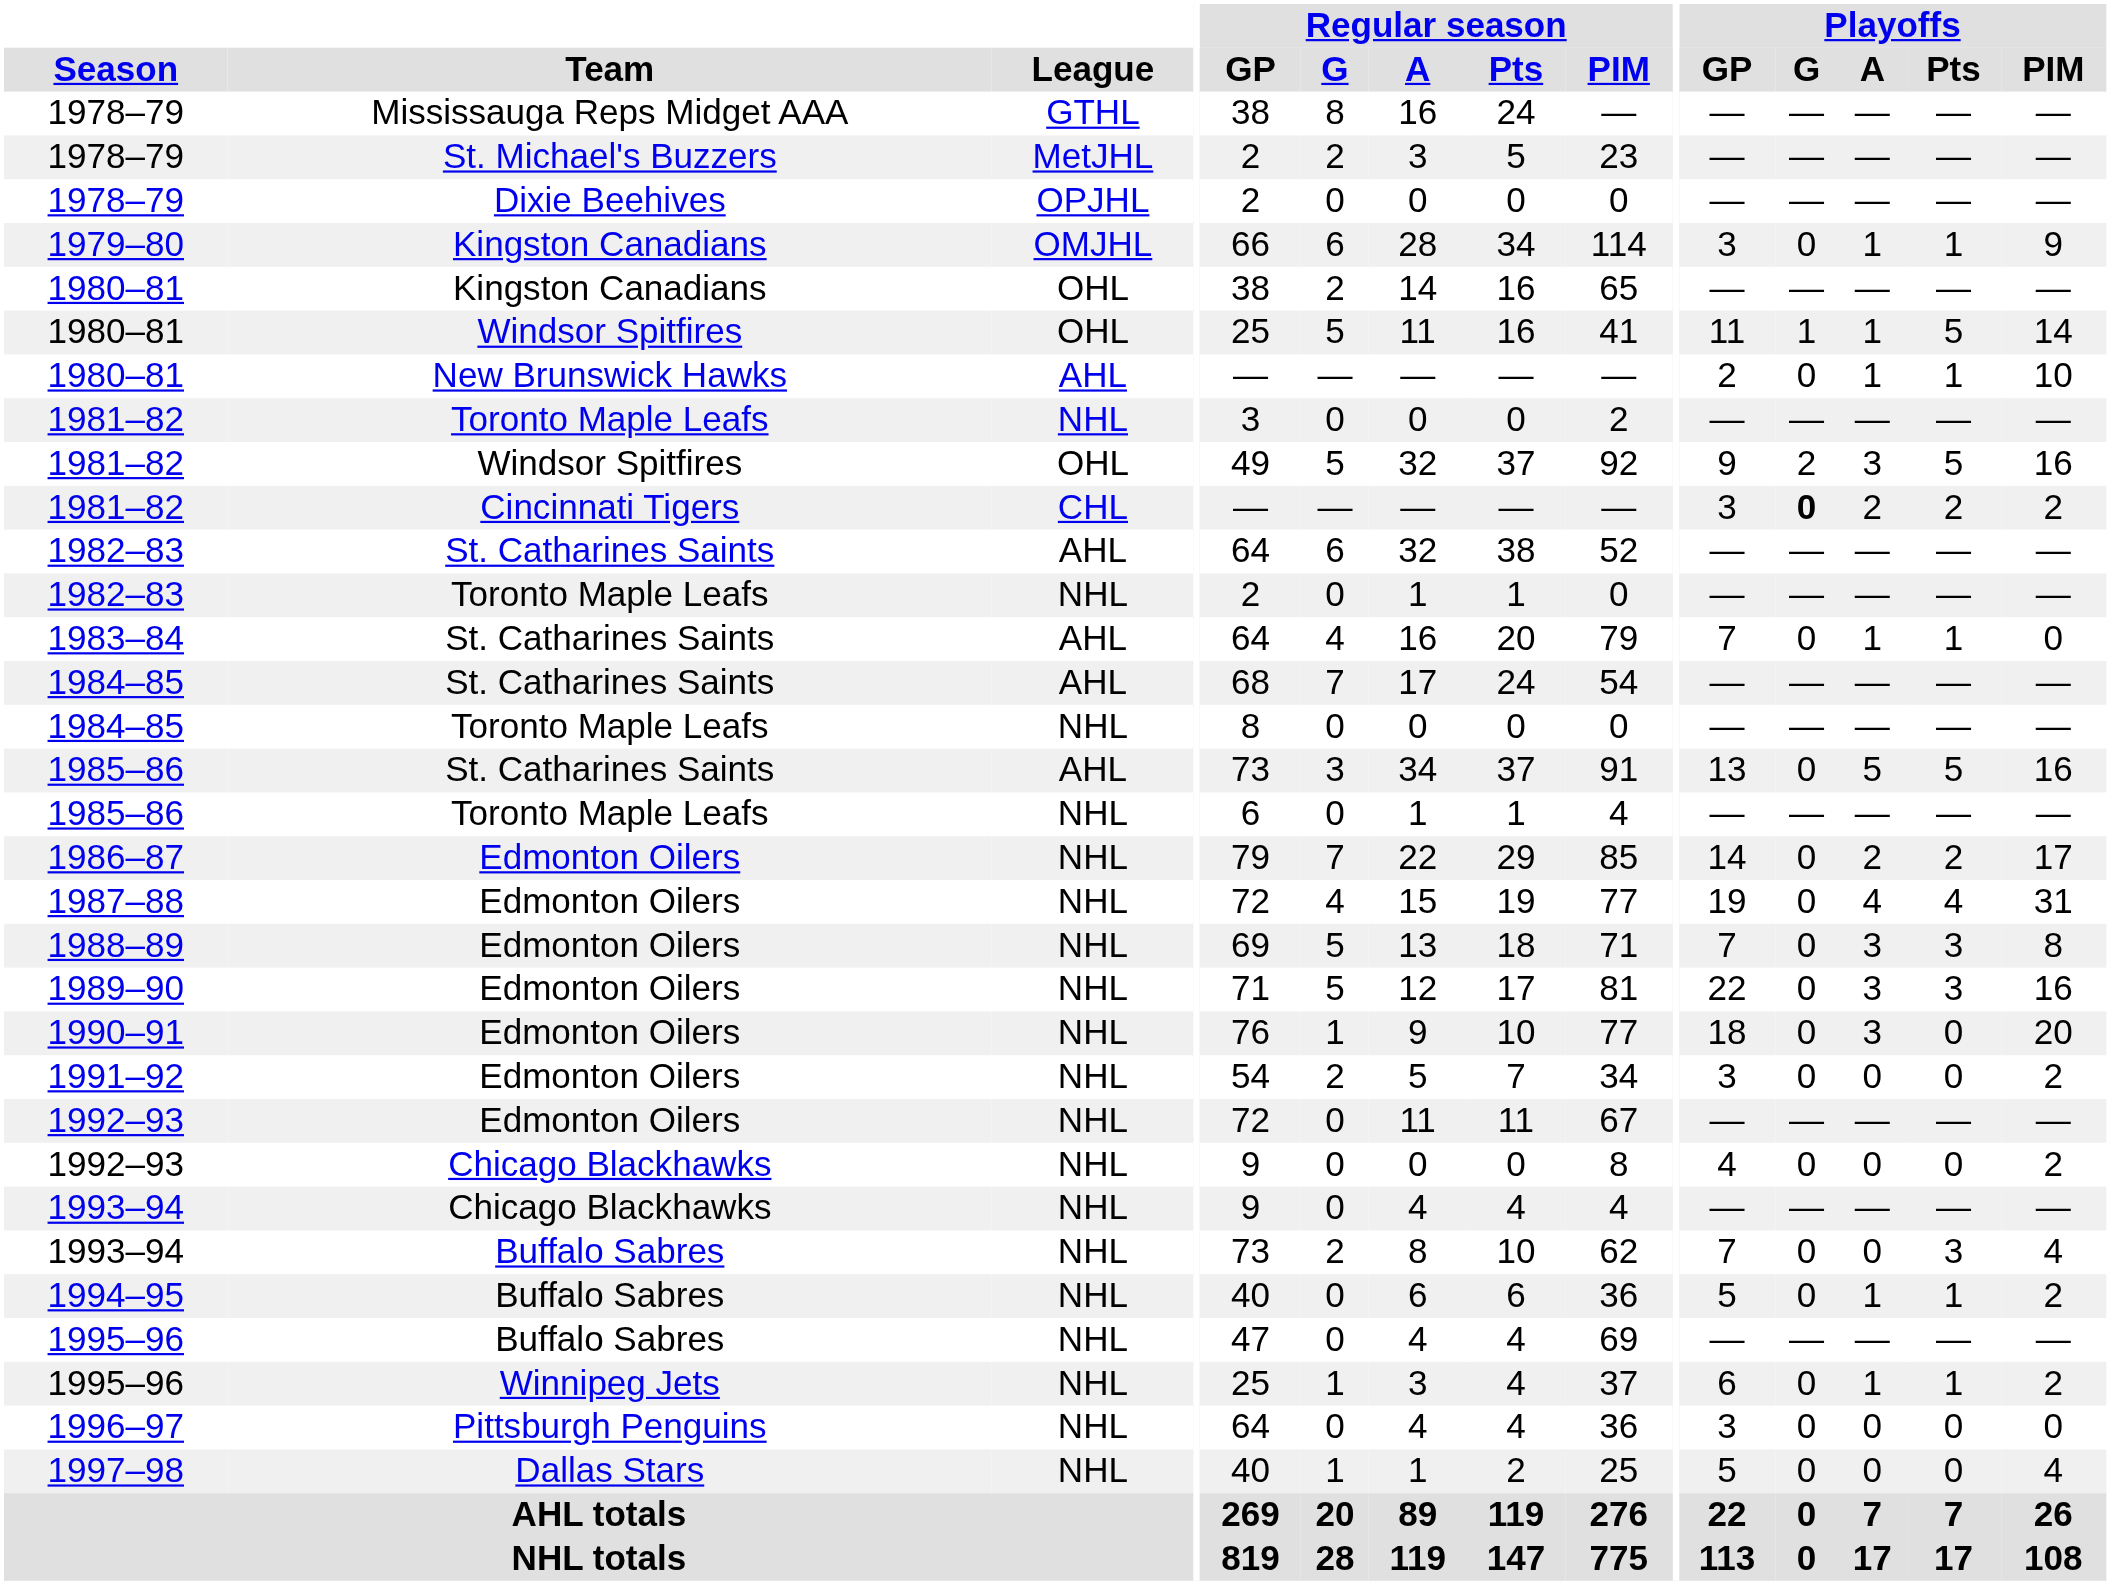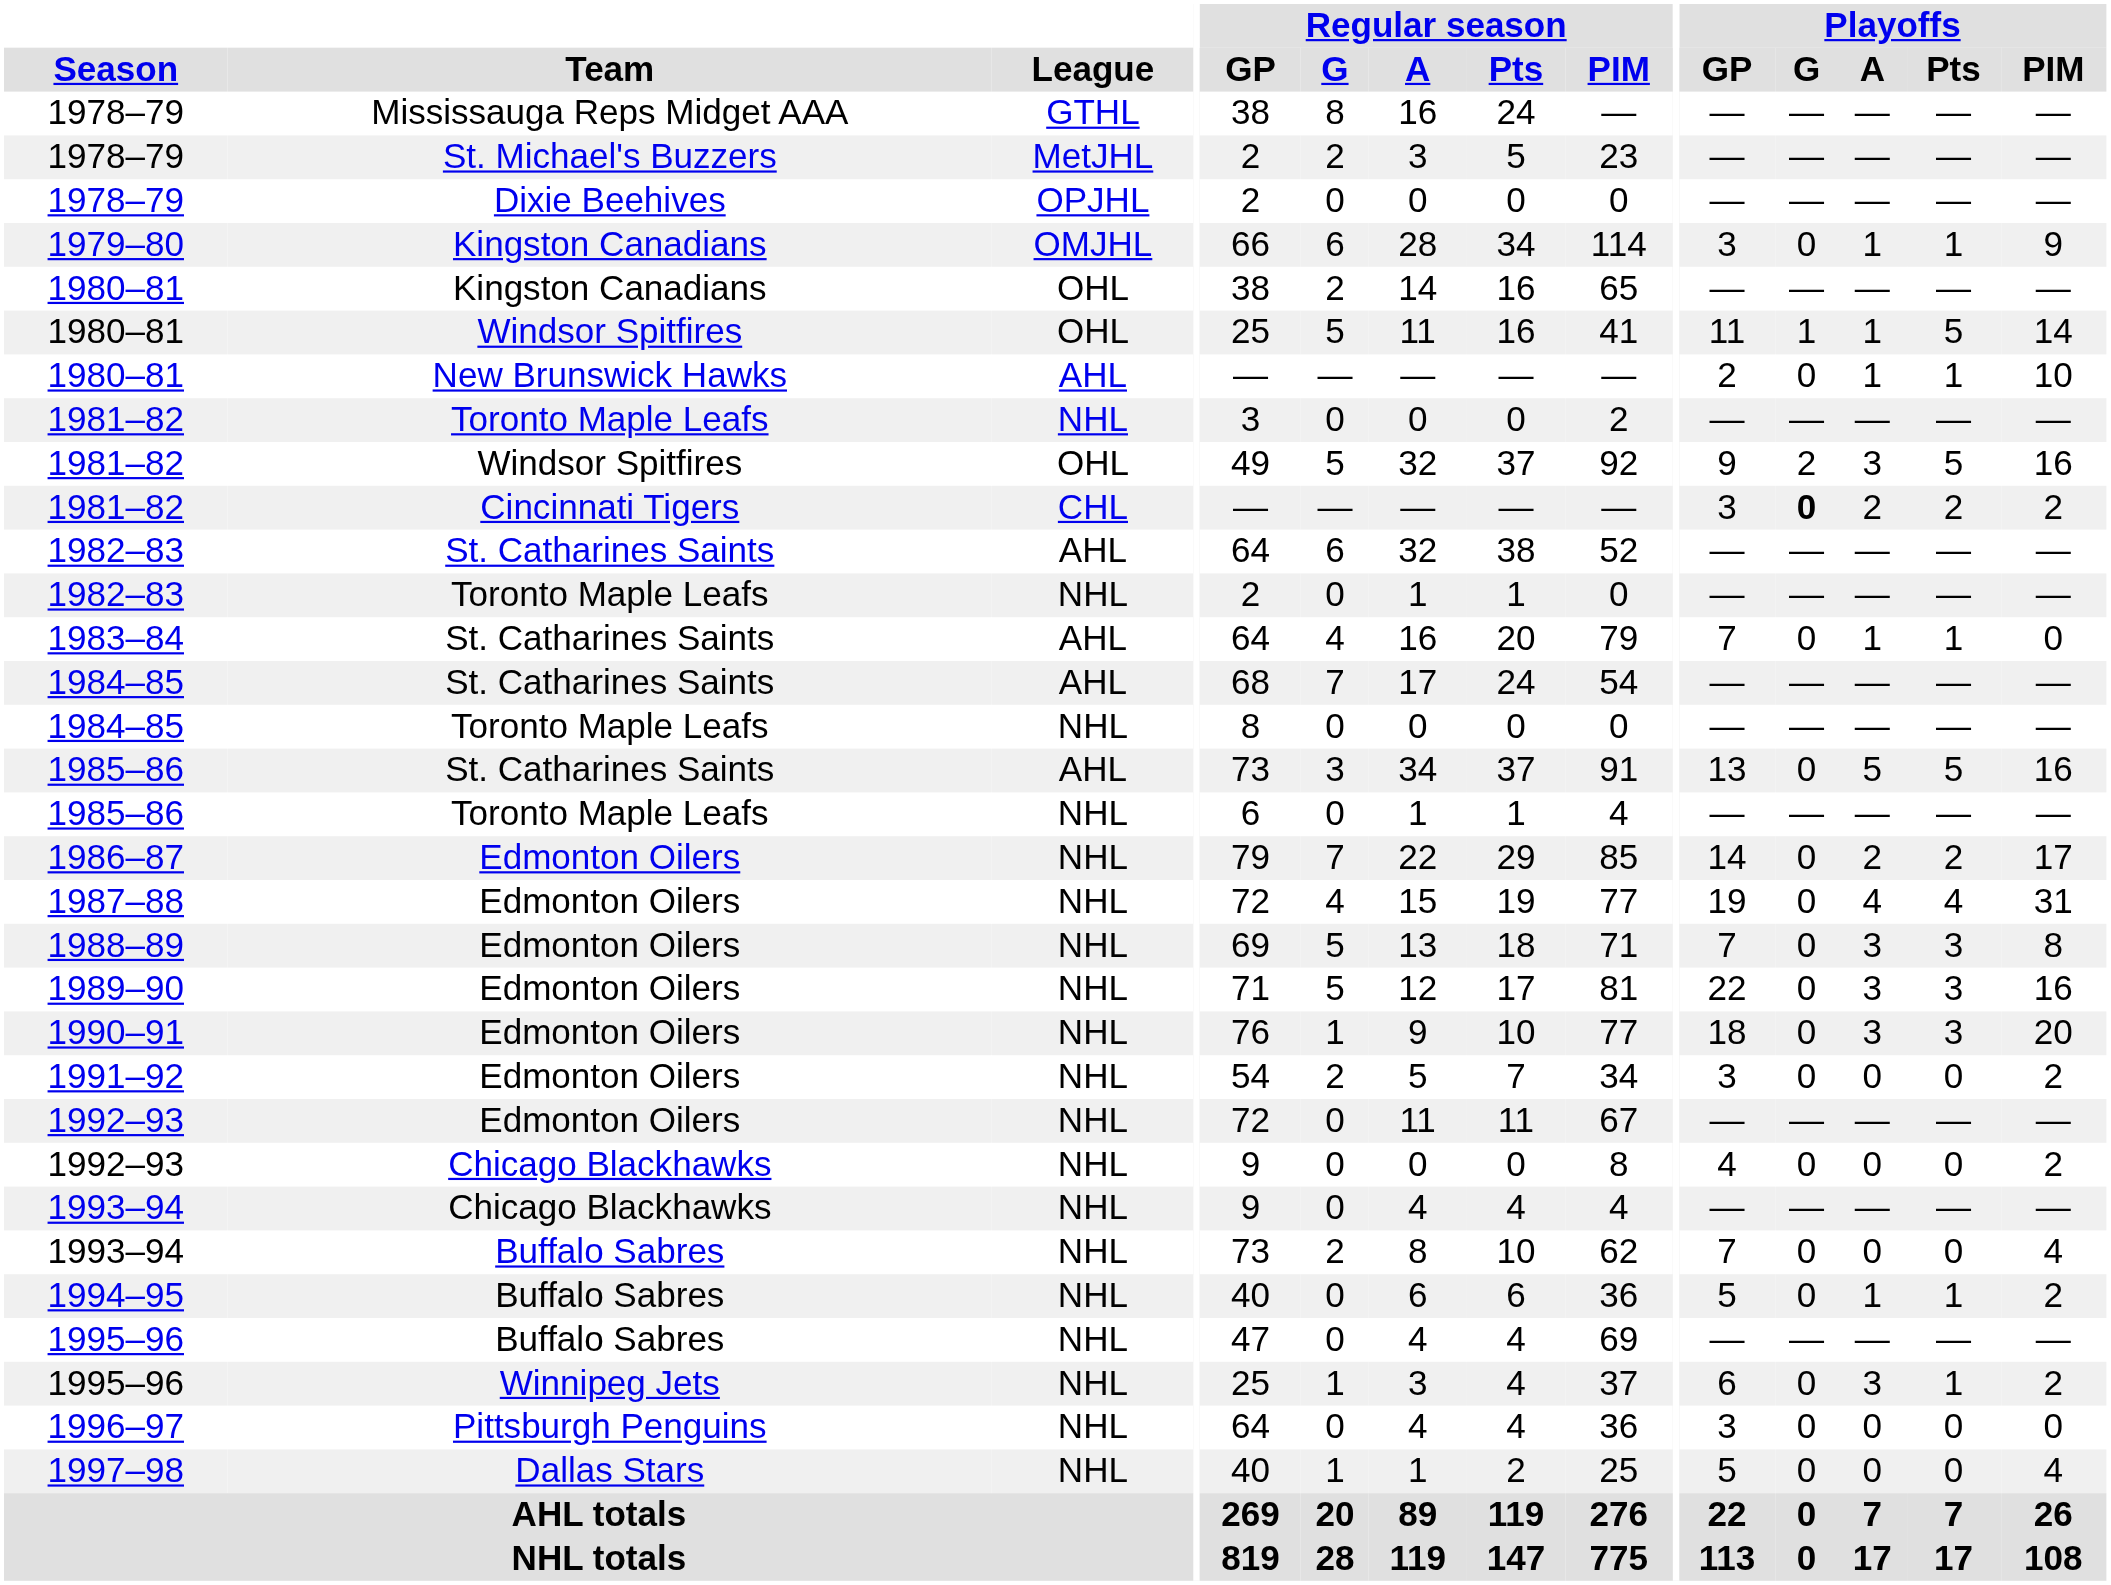 <table border="0" cellpadding="1" cellspacing="0" style="text-align:center; width:60em">
 <tr bgcolor="#e0e0e0">
 <th colspan="3" bgcolor="#ffffff"></th>
 <th rowspan="99" bgcolor="#ffffff"></th>
 <th colspan="5"><a href='#'>Regular season</a></th>
 <th rowspan="99" bgcolor="#ffffff"></th>
 <th colspan="5"><a href='#'>Playoffs</a></th>
 </tr>
 <tr bgcolor="#e0e0e0">
 <th><a href='#'>Season</a></th>
 <th>Team</th>
 <th>League</th>
 <th>GP</th>
 <th><a href='#'>G</a></th>
 <th><a href='#'>A</a></th>
 <th><a href='#'>Pts</a></th>
 <th><a href='#'>PIM</a></th>
 <th>GP</th>
 <th>G</th>
 <th>A</th>
 <th>Pts</th>
 <th>PIM</th>
 </tr>
 <tr>
 <td>1978–79</td>
 <td>Mississauga Reps Midget AAA</td>
 <td><a href='#'>GTHL</a></td>
 <td>38</td>
 <td>8</td>
 <td>16</td>
 <td>24</td>
 <td>—</td>
 <td>—</td>
 <td>—</td>
 <td>—</td>
 <td>—</td>
 <td>—</td>
 </tr>
 <tr bgcolor="#f0f0f0">
 <td>1978–79</td>
 <td><a href='#'>St. Michael's Buzzers</a></td>
 <td><a href='#'>MetJHL</a></td>
 <td>2</td>
 <td>2</td>
 <td>3</td>
 <td>5</td>
 <td>23</td>
 <td>—</td>
 <td>—</td>
 <td>—</td>
 <td>—</td>
 <td>—</td>
 </tr>
 <tr>
 <td><a href='#'>1978–79</a></td>
 <td><a href='#'>Dixie Beehives</a></td>
 <td><a href='#'>OPJHL</a></td>
 <td>2</td>
 <td>0</td>
 <td>0</td>
 <td>0</td>
 <td>0</td>
 <td>—</td>
 <td>—</td>
 <td>—</td>
 <td>—</td>
 <td>—</td>
 </tr>
 <tr bgcolor="#f0f0f0">
 <td><a href='#'>1979–80</a></td>
 <td><a href='#'>Kingston Canadians</a></td>
 <td><a href='#'>OMJHL</a></td>
 <td>66</td>
 <td>6</td>
 <td>28</td>
 <td>34</td>
 <td>114</td>
 <td>3</td>
 <td>0</td>
 <td>1</td>
 <td>1</td>
 <td>9</td>
 </tr>
 <tr>
 <td><a href='#'>1980–81</a></td>
 <td>Kingston Canadians</td>
 <td>OHL</td>
 <td>38</td>
 <td>2</td>
 <td>14</td>
 <td>16</td>
 <td>65</td>
 <td>—</td>
 <td>—</td>
 <td>—</td>
 <td>—</td>
 <td>—</td>
 </tr>
 <tr bgcolor="#f0f0f0">
 <td>1980–81</td>
 <td><a href='#'>Windsor Spitfires</a></td>
 <td>OHL</td>
 <td>25</td>
 <td>5</td>
 <td>11</td>
 <td>16</td>
 <td>41</td>
 <td>11</td>
 <td>1</td>
 <td>1</td>
 <td>5</td>
 <td>14</td>
 </tr>
 <tr>
 <td><a href='#'>1980–81</a></td>
 <td><a href='#'>New Brunswick Hawks</a></td>
 <td><a href='#'>AHL</a></td>
 <td>—</td>
 <td>—</td>
 <td>—</td>
 <td>—</td>
 <td>—</td>
 <td>2</td>
 <td>0</td>
 <td>1</td>
 <td>1</td>
 <td>10</td>
 </tr>
 <tr bgcolor="#f0f0f0">
 <td><a href='#'>1981–82</a></td>
 <td><a href='#'>Toronto Maple Leafs</a></td>
 <td><a href='#'>NHL</a></td>
 <td>3</td>
 <td>0</td>
 <td>0</td>
 <td>0</td>
 <td>2</td>
 <td>—</td>
 <td>—</td>
 <td>—</td>
 <td>—</td>
 <td>—</td>
 </tr>
 <tr>
 <td><a href='#'>1981–82</a></td>
 <td>Windsor Spitfires</td>
 <td>OHL</td>
 <td>49</td>
 <td>5</td>
 <td>32</td>
 <td>37</td>
 <td>92</td>
 <td>9</td>
 <td>2</td>
 <td>3</td>
 <td>5</td>
 <td>16</td>
 </tr>
 <tr bgcolor="#f0f0f0">
 <td><a href='#'>1981–82</a></td>
 <td><a href='#'>Cincinnati Tigers</a></td>
 <td><a href='#'>CHL</a></td>
 <td>—</td>
 <td>—</td>
 <td>—</td>
 <td>—</td>
 <td>—</td>
 <td>3</td>
 <td><strong>0</strong></td>
 <td>2</td>
 <td>2</td>
 <td>2</td>
 </tr>
 <tr>
 <td><a href='#'>1982–83</a></td>
 <td><a href='#'>St. Catharines Saints</a></td>
 <td>AHL</td>
 <td>64</td>
 <td>6</td>
 <td>32</td>
 <td>38</td>
 <td>52</td>
 <td>—</td>
 <td>—</td>
 <td>—</td>
 <td>—</td>
 <td>—</td>
 </tr>
 <tr bgcolor="#f0f0f0">
 <td><a href='#'>1982–83</a></td>
 <td>Toronto Maple Leafs</td>
 <td>NHL</td>
 <td>2</td>
 <td>0</td>
 <td>1</td>
 <td>1</td>
 <td>0</td>
 <td>—</td>
 <td>—</td>
 <td>—</td>
 <td>—</td>
 <td>—</td>
 </tr>
 <tr>
 <td><a href='#'>1983–84</a></td>
 <td>St. Catharines Saints</td>
 <td>AHL</td>
 <td>64</td>
 <td>4</td>
 <td>16</td>
 <td>20</td>
 <td>79</td>
 <td>7</td>
 <td>0</td>
 <td>1</td>
 <td>1</td>
 <td>0</td>
 </tr>
 <tr bgcolor="#f0f0f0">
 <td><a href='#'>1984–85</a></td>
 <td>St. Catharines Saints</td>
 <td>AHL</td>
 <td>68</td>
 <td>7</td>
 <td>17</td>
 <td>24</td>
 <td>54</td>
 <td>—</td>
 <td>—</td>
 <td>—</td>
 <td>—</td>
 <td>—</td>
 </tr>
 <tr>
 <td><a href='#'>1984–85</a></td>
 <td>Toronto Maple Leafs</td>
 <td>NHL</td>
 <td>8</td>
 <td>0</td>
 <td>0</td>
 <td>0</td>
 <td>0</td>
 <td>—</td>
 <td>—</td>
 <td>—</td>
 <td>—</td>
 <td>—</td>
 </tr>
 <tr bgcolor="#f0f0f0">
 <td><a href='#'>1985–86</a></td>
 <td>St. Catharines Saints</td>
 <td>AHL</td>
 <td>73</td>
 <td>3</td>
 <td>34</td>
 <td>37</td>
 <td>91</td>
 <td>13</td>
 <td>0</td>
 <td>5</td>
 <td>5</td>
 <td>16</td>
 </tr>
 <tr>
 <td><a href='#'>1985–86</a></td>
 <td>Toronto Maple Leafs</td>
 <td>NHL</td>
 <td>6</td>
 <td>0</td>
 <td>1</td>
 <td>1</td>
 <td>4</td>
 <td>—</td>
 <td>—</td>
 <td>—</td>
 <td>—</td>
 <td>—</td>
 </tr>
 <tr bgcolor="#f0f0f0">
 <td><a href='#'>1986–87</a></td>
 <td><a href='#'>Edmonton Oilers</a></td>
 <td>NHL</td>
 <td>79</td>
 <td>7</td>
 <td>22</td>
 <td>29</td>
 <td>85</td>
 <td>14</td>
 <td>0</td>
 <td>2</td>
 <td>2</td>
 <td>17</td>
 </tr>
 <tr>
 <td><a href='#'>1987–88</a></td>
 <td>Edmonton Oilers</td>
 <td>NHL</td>
 <td>72</td>
 <td>4</td>
 <td>15</td>
 <td>19</td>
 <td>77</td>
 <td>19</td>
 <td>0</td>
 <td>4</td>
 <td>4</td>
 <td>31</td>
 </tr>
 <tr bgcolor="#f0f0f0">
 <td><a href='#'>1988–89</a></td>
 <td>Edmonton Oilers</td>
 <td>NHL</td>
 <td>69</td>
 <td>5</td>
 <td>13</td>
 <td>18</td>
 <td>71</td>
 <td>7</td>
 <td>0</td>
 <td>3</td>
 <td>3</td>
 <td>8</td>
 </tr>
 <tr>
 <td><a href='#'>1989–90</a></td>
 <td>Edmonton Oilers</td>
 <td>NHL</td>
 <td>71</td>
 <td>5</td>
 <td>12</td>
 <td>17</td>
 <td>81</td>
 <td>22</td>
 <td>0</td>
 <td>3</td>
 <td>3</td>
 <td>16</td>
 </tr>
 <tr bgcolor="#f0f0f0">
 <td><a href='#'>1990–91</a></td>
 <td>Edmonton Oilers</td>
 <td>NHL</td>
 <td>76</td>
 <td>1</td>
 <td>9</td>
 <td>10</td>
 <td>77</td>
 <td>18</td>
 <td>0</td>
 <td>3</td>
-<td>0</td>
+<td>3</td>
 <td>20</td>
 </tr>
 <tr>
 <td><a href='#'>1991–92</a></td>
 <td>Edmonton Oilers</td>
 <td>NHL</td>
 <td>54</td>
 <td>2</td>
 <td>5</td>
 <td>7</td>
 <td>34</td>
 <td>3</td>
 <td>0</td>
 <td>0</td>
 <td>0</td>
 <td>2</td>
 </tr>
 <tr bgcolor="#f0f0f0">
 <td><a href='#'>1992–93</a></td>
 <td>Edmonton Oilers</td>
 <td>NHL</td>
 <td>72</td>
 <td>0</td>
 <td>11</td>
 <td>11</td>
 <td>67</td>
 <td>—</td>
 <td>—</td>
 <td>—</td>
 <td>—</td>
 <td>—</td>
 </tr>
 <tr>
 <td>1992–93</td>
 <td><a href='#'>Chicago Blackhawks</a></td>
 <td>NHL</td>
 <td>9</td>
 <td>0</td>
 <td>0</td>
 <td>0</td>
 <td>8</td>
 <td>4</td>
 <td>0</td>
 <td>0</td>
 <td>0</td>
 <td>2</td>
 </tr>
 <tr bgcolor="#f0f0f0">
 <td><a href='#'>1993–94</a></td>
 <td>Chicago Blackhawks</td>
 <td>NHL</td>
 <td>9</td>
 <td>0</td>
 <td>4</td>
 <td>4</td>
 <td>4</td>
 <td>—</td>
 <td>—</td>
 <td>—</td>
 <td>—</td>
 <td>—</td>
 </tr>
 <tr>
 <td>1993–94</td>
 <td><a href='#'>Buffalo Sabres</a></td>
 <td>NHL</td>
 <td>73</td>
 <td>2</td>
 <td>8</td>
 <td>10</td>
 <td>62</td>
 <td>7</td>
 <td>0</td>
 <td>0</td>
-<td>3</td>
+<td>0</td>
 <td>4</td>
 </tr>
 <tr bgcolor="#f0f0f0">
 <td><a href='#'>1994–95</a></td>
 <td>Buffalo Sabres</td>
 <td>NHL</td>
 <td>40</td>
 <td>0</td>
 <td>6</td>
 <td>6</td>
 <td>36</td>
 <td>5</td>
 <td>0</td>
 <td>1</td>
 <td>1</td>
 <td>2</td>
 </tr>
 <tr>
 <td><a href='#'>1995–96</a></td>
 <td>Buffalo Sabres</td>
 <td>NHL</td>
 <td>47</td>
 <td>0</td>
 <td>4</td>
 <td>4</td>
 <td>69</td>
 <td>—</td>
 <td>—</td>
 <td>—</td>
 <td>—</td>
 <td>—</td>
 </tr>
 <tr bgcolor="#f0f0f0">
 <td>1995–96</td>
 <td><a href='#'>Winnipeg Jets</a></td>
 <td>NHL</td>
 <td>25</td>
 <td>1</td>
 <td>3</td>
 <td>4</td>
 <td>37</td>
 <td>6</td>
 <td>0</td>
-<td>1</td>
+<td>3</td>
 <td>1</td>
 <td>2</td>
 </tr>
 <tr>
 <td><a href='#'>1996–97</a></td>
 <td><a href='#'>Pittsburgh Penguins</a></td>
 <td>NHL</td>
 <td>64</td>
 <td>0</td>
 <td>4</td>
 <td>4</td>
 <td>36</td>
 <td>3</td>
 <td>0</td>
 <td>0</td>
 <td>0</td>
 <td>0</td>
 </tr>
 <tr bgcolor="#f0f0f0">
 <td><a href='#'>1997–98</a></td>
 <td><a href='#'>Dallas Stars</a></td>
 <td>NHL</td>
 <td>40</td>
 <td>1</td>
 <td>1</td>
 <td>2</td>
 <td>25</td>
 <td>5</td>
 <td>0</td>
 <td>0</td>
 <td>0</td>
 <td>4</td>
 </tr>
 <tr bgcolor="#e0e0e0">
 <th colspan="3">AHL totals</th>
 <th>269</th>
 <th>20</th>
 <th>89</th>
 <th>119</th>
 <th>276</th>
 <th>22</th>
 <th>0</th>
 <th>7</th>
 <th>7</th>
 <th>26</th>
 </tr>
 <tr bgcolor="#e0e0e0">
 <th colspan="3">NHL totals</th>
 <th>819</th>
 <th>28</th>
 <th>119</th>
 <th>147</th>
 <th>775</th>
 <th>113</th>
 <th>0</th>
 <th>17</th>
 <th>17</th>
 <th>108</th>
 </tr>
 </table>
